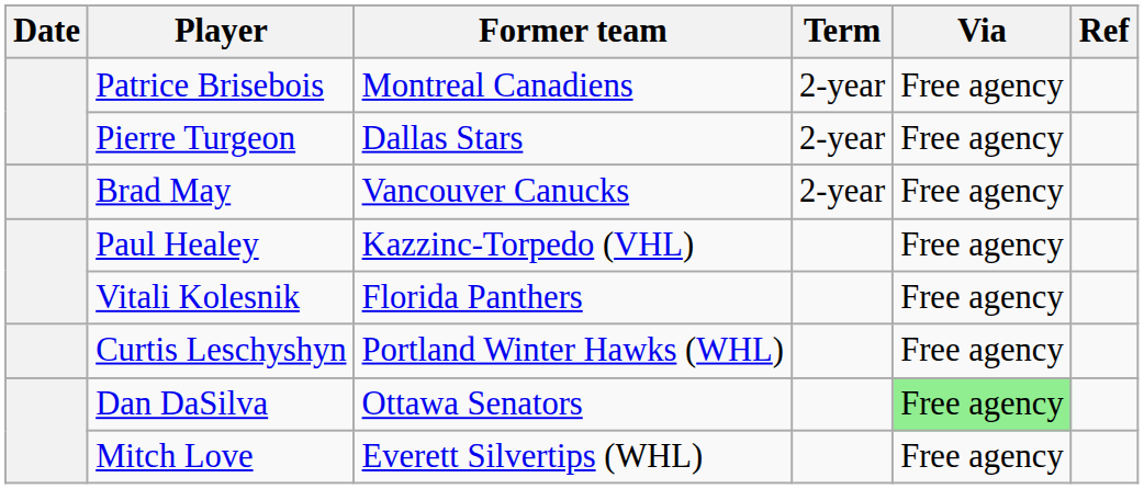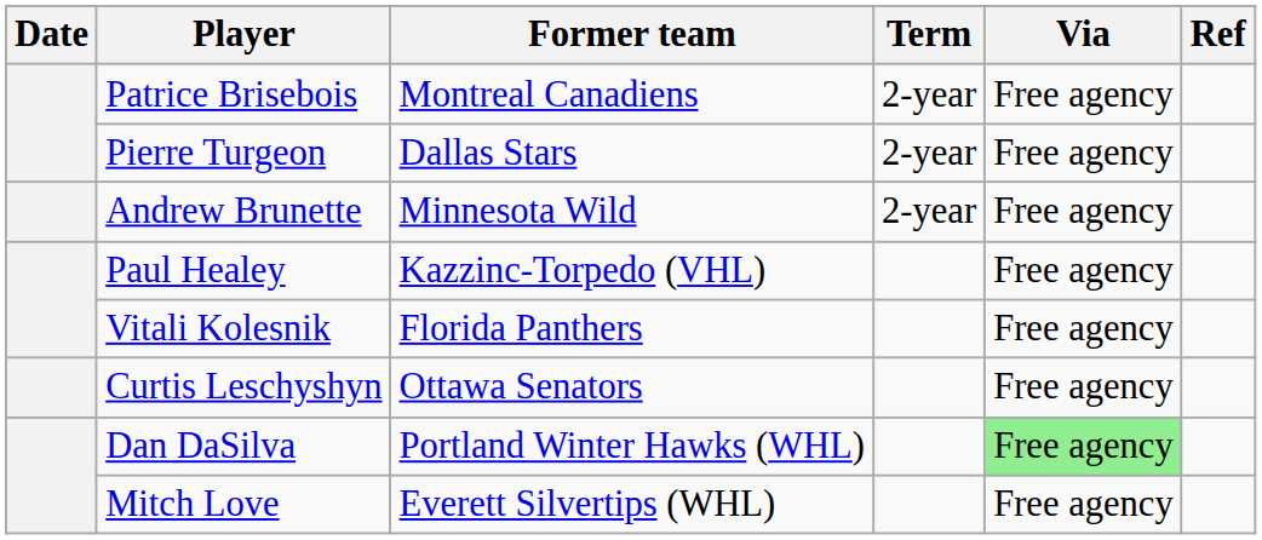 <table class="wikitable plainrowheaders">
 <tr style="background:#ddd; text-align:center;">
 <th>Date</th>
 <th>Player</th>
 <th>Former team</th>
 <th>Term</th>
 <th>Via</th>
 <th>Ref</th>
 </tr>
 <tr>
 <th scope="row" rowspan=2></th>
 <td><a href='#'>Patrice Brisebois</a></td>
 <td><a href='#'>Montreal Canadiens</a></td>
 <td>2-year</td>
 <td>Free agency</td>
 <td></td>
 </tr>
 <tr>
 <td><a href='#'>Pierre Turgeon</a></td>
 <td><a href='#'>Dallas Stars</a></td>
 <td>2-year</td>
 <td>Free agency</td>
 <td></td>
 </tr>
 <tr>
 <th scope="row"></th>
-<td><a href='#'>Brad May</a></td>
-<td><a href='#'>Vancouver Canucks</a></td>
+<td><a href='#'>Andrew Brunette</a></td>
+<td><a href='#'>Minnesota Wild</a></td>
 <td>2-year</td>
 <td>Free agency</td>
 <td></td>
 </tr>
 <tr>
 <th scope="row" rowspan=2></th>
 <td><a href='#'>Paul Healey</a></td>
 <td><a href='#'>Kazzinc-Torpedo</a> (<a href='#'>VHL</a>)</td>
 <td></td>
 <td>Free agency</td>
 <td></td>
 </tr>
 <tr>
 <td><a href='#'>Vitali Kolesnik</a></td>
 <td><a href='#'>Florida Panthers</a></td>
 <td></td>
 <td>Free agency</td>
 <td></td>
 </tr>
 <tr>
 <th scope="row"></th>
 <td><a href='#'>Curtis Leschyshyn</a></td>
-<td><a href='#'>Portland Winter Hawks</a> (<a href='#'>WHL</a>)</td>
+<td><a href='#'>Ottawa Senators</a></td>
 <td></td>
 <td>Free agency</td>
 <td></td>
 </tr>
 <tr>
 <th scope="row" rowspan=2></th>
 <td><a href='#'>Dan DaSilva</a></td>
-<td><a href='#'>Ottawa Senators</a></td>
+<td><a href='#'>Portland Winter Hawks</a> (<a href='#'>WHL</a>)</td>
 <td></td>
 <td style="background: lightgreen;">Free agency</td>
 <td></td>
 </tr>
 <tr>
 <td><a href='#'>Mitch Love</a></td>
 <td><a href='#'>Everett Silvertips</a> (WHL)</td>
 <td></td>
 <td>Free agency</td>
 <td></td>
 </tr>
 </table>
